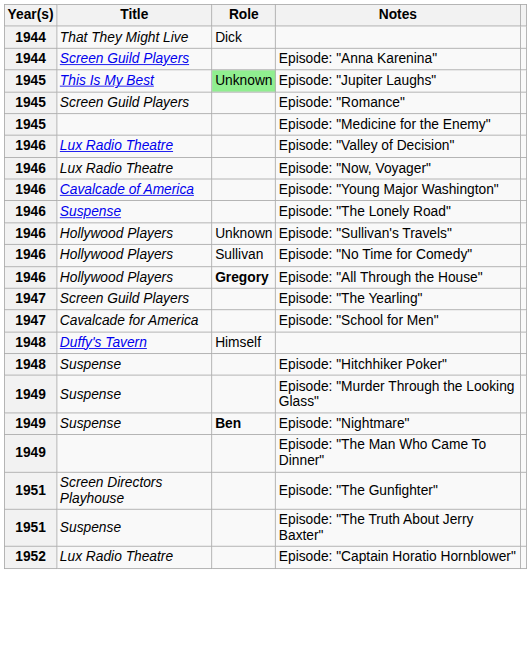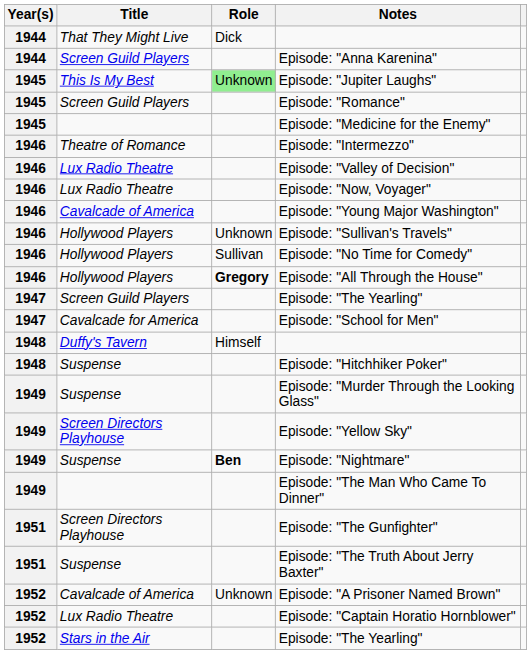 <table class="wikitable plainrowheaders sortable">
 <tr>
 <th scope="col">Year(s)</th>
 <th scope="col">Title</th>
 <th scope="col">Role</th>
 <th scope=col class="unsortable">Notes</th>
 <th scope=col class="unsortable"></th>
 </tr>
 <tr>
 <th scope=row>1944</th>
 <td><em>That They Might Live</em></td>
 <td>Dick</td>
 <td></td>
 <td style="text-align:center;"></td>
 </tr>
 <tr>
 <th scope=row>1944</th>
 <td><em><a href='#'>Screen Guild Players</a></em></td>
 <td></td>
 <td>Episode: "Anna Karenina"</td>
 <td style="text-align:center;"></td>
 </tr>
 <tr>
 <th scope=row>1945</th>
 <td><em><a href='#'>This Is My Best</a></em></td>
 <td style="background: lightgreen;">Unknown</td>
 <td>Episode: "Jupiter Laughs"</td>
 <td style="text-align:center;"></td>
 </tr>
 <tr>
 <th scope=row>1945</th>
 <td><em>Screen Guild Players</em></td>
 <td></td>
 <td>Episode: "Romance"</td>
 <td style="text-align:center;"></td>
 </tr>
 <tr>
 <th scope=row>1945</th>
 <td><em></em></td>
 <td></td>
 <td>Episode: "Medicine for the Enemy"</td>
 <td style="text-align:center;"></td>
 </tr>
 <tr>
 <th scope=row>1946</th>
+<td><em>Theatre of Romance</em></td>
+<td></td>
+<td>Episode: "Intermezzo"</td>
+<td style="text-align:center;"></td>
+</tr>
+<tr>
+<th scope=row>1946</th>
 <td><em><a href='#'>Lux Radio Theatre</a></em></td>
 <td></td>
 <td>Episode: "Valley of Decision"</td>
 <td style="text-align:center;"></td>
 </tr>
 <tr>
 <th scope=row>1946</th>
 <td><em>Lux Radio Theatre</em></td>
 <td></td>
 <td>Episode: "Now, Voyager"</td>
 <td style="text-align:center;"></td>
 </tr>
 <tr>
 <th scope=row>1946</th>
 <td><em><a href='#'>Cavalcade of America</a></em></td>
 <td></td>
 <td>Episode: "Young Major Washington"</td>
-<td style="text-align:center;"></td>
-</tr>
-<tr>
-<th scope=row>1946</th>
-<td><em><a href='#'>Suspense</a></em></td>
-<td></td>
-<td>Episode: "The Lonely Road"</td>
 <td style="text-align:center;"></td>
 </tr>
 <tr>
 <th scope=row>1946</th>
 <td><em>Hollywood Players</em></td>
 <td>Unknown</td>
 <td>Episode: "Sullivan's Travels"</td>
 <td style="text-align:center;"></td>
 </tr>
 <tr>
 <th scope=row>1946</th>
 <td><em>Hollywood Players</em></td>
 <td>Sullivan</td>
 <td>Episode: "No Time for Comedy"</td>
 <td style="text-align:center;"></td>
 </tr>
 <tr>
 <th scope=row>1946</th>
 <td><em>Hollywood Players</em></td>
 <td><strong>Gregory</strong></td>
 <td>Episode: "All Through the House"</td>
 <td style="text-align:center;"></td>
 </tr>
 <tr>
 <th scope=row>1947</th>
 <td><em>Screen Guild Players</em></td>
 <td></td>
 <td>Episode: "The Yearling"</td>
 <td style="text-align:center;"></td>
 </tr>
 <tr>
 <th scope=row>1947</th>
 <td><em>Cavalcade for America</em></td>
 <td></td>
 <td>Episode: "School for Men"</td>
 <td style="text-align:center;"></td>
 </tr>
 <tr>
 <th scope=row>1948</th>
 <td><em><a href='#'>Duffy's Tavern</a></em></td>
 <td>Himself</td>
 <td></td>
 <td style="text-align:center;"></td>
 </tr>
 <tr>
 <th scope=row>1948</th>
 <td><em>Suspense</em></td>
 <td></td>
 <td>Episode: "Hitchhiker Poker"</td>
 <td style="text-align:center;"></td>
 </tr>
 <tr>
 <th scope=row>1949</th>
 <td><em>Suspense</em></td>
 <td></td>
 <td>Episode: "Murder Through the Looking Glass"</td>
 <td style="text-align:center;"></td>
 </tr>
 <tr>
 <th scope=row>1949</th>
+<td><em><a href='#'>Screen Directors Playhouse</a></em></td>
+<td></td>
+<td>Episode: "Yellow Sky"</td>
+<td style="text-align:center;"></td>
+</tr>
+<tr>
+<th scope=row>1949</th>
 <td><em>Suspense</em></td>
 <td><strong>Ben</strong></td>
 <td>Episode: "Nightmare"</td>
 <td style="text-align:center;"></td>
 </tr>
 <tr>
 <th scope=row>1949</th>
 <td><em></em></td>
 <td></td>
 <td>Episode: "The Man Who Came To Dinner"</td>
 <td style="text-align:center;"></td>
 </tr>
 <tr>
 <th scope=row>1951</th>
 <td><em>Screen Directors Playhouse</em></td>
 <td></td>
 <td>Episode: "The Gunfighter"</td>
 <td style="text-align:center;"></td>
 </tr>
 <tr>
 <th scope=row>1951</th>
 <td><em>Suspense</em></td>
 <td></td>
 <td>Episode: "The Truth About Jerry Baxter"</td>
 <td style="text-align:center;"></td>
 </tr>
 <tr>
 <th scope=row>1952</th>
+<td><em>Cavalcade of America</em></td>
+<td>Unknown</td>
+<td>Episode: "A Prisoner Named Brown"</td>
+<td style="text-align:center;"></td>
+</tr>
+<tr>
+<th scope=row>1952</th>
 <td><em>Lux Radio Theatre</em></td>
 <td></td>
 <td>Episode: "Captain Horatio Hornblower"</td>
 <td style="text-align:center;"></td>
 </tr>
+<tr>
+<th scope=row>1952</th>
+<td><em><a href='#'>Stars in the Air</a></em></td>
+<td></td>
+<td>Episode: "The Yearling"</td>
+<td style="text-align:center;"></td>
+</tr>
 </table>
